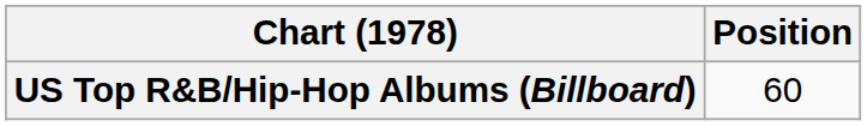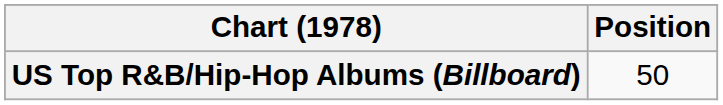 <table class="wikitable plainrowheaders" style="text-align:center">
 <tr>
 <th scope="col">Chart (1978)</th>
 <th scope="col">Position</th>
 </tr>
 <tr>
 <th scope="row">US Top R&B/Hip-Hop Albums (<em>Billboard</em>)</th>
-<td>60</td>
+<td>50</td>
 </tr>
 </table>
